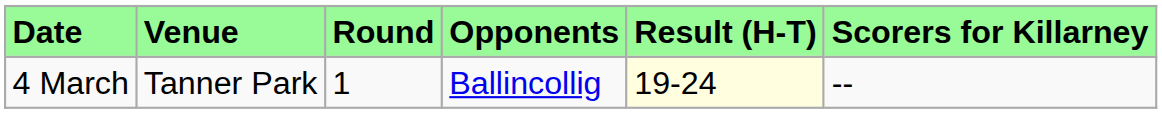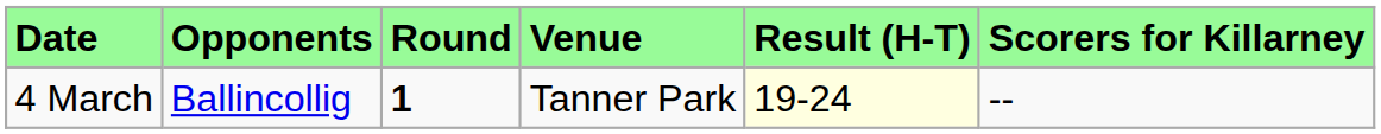 <table class="wikitable" style=" float:left; margin:0.5em auto; font-size:95%">
 <tr bgcolor="#98FB98">
 <td><strong>Date</strong></td>
+<td><strong>Opponents</strong></td>
+<td><strong>Round</strong></td>
 <td><strong>Venue</strong></td>
-<td><strong>Round</strong></td>
-<td><strong>Opponents</strong></td>
 <td><strong>Result (H-T)</strong></td>
 <td><strong>Scorers for Killarney</strong></td>
 </tr>
 <tr>
 <td>4 March</td>
+<td><a href='#'>Ballincollig</a></td>
+<td><strong>1</strong></td>
 <td>Tanner Park</td>
-<td>1</td>
-<td><a href='#'>Ballincollig</a></td>
 <td style="background: lightyellow;">19-24</td>
 <td>--</td>
 </tr>
 </table>
